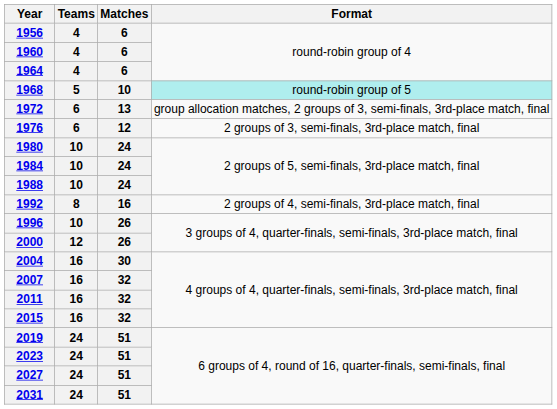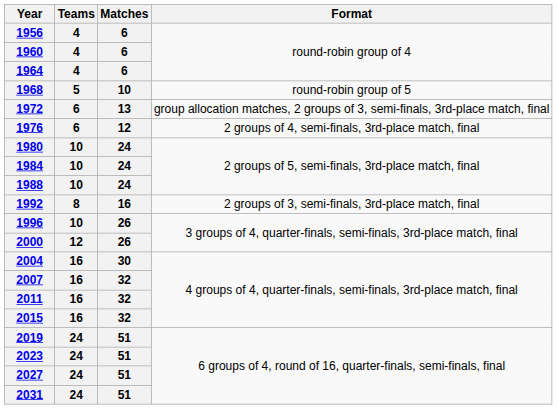 <table class="wikitable" style="text-align:center">
 <tr>
 <th width=60>Year</th>
 <th>Teams</th>
 <th>Matches</th>
 <th>Format</th>
 </tr>
 <tr>
 <th><a href='#'>1956</a></th>
 <th>4</th>
 <th>6</th>
 <td rowspan=3>round-robin group of 4</td>
 </tr>
 <tr>
 <th><a href='#'>1960</a></th>
 <th>4</th>
 <th>6</th>
 </tr>
 <tr>
 <th><a href='#'>1964</a></th>
 <th>4</th>
 <th>6</th>
 </tr>
 <tr>
 <th><a href='#'>1968</a></th>
 <th>5</th>
 <th>10</th>
-<td style="background: paleturquoise;">round-robin group of 5</td>
+<td>round-robin group of 5</td>
 </tr>
 <tr>
 <th><a href='#'>1972</a></th>
 <th>6</th>
 <th>13</th>
 <td>group allocation matches, 2 groups of 3, semi-finals, 3rd-place match, final</td>
 </tr>
 <tr>
 <th><a href='#'>1976</a></th>
 <th>6</th>
 <th>12</th>
-<td>2 groups of 3, semi-finals, 3rd-place match, final</td>
+<td>2 groups of 4, semi-finals, 3rd-place match, final</td>
 </tr>
 <tr>
 <th><a href='#'>1980</a></th>
 <th>10</th>
 <th>24</th>
 <td rowspan=3>2 groups of 5, semi-finals, 3rd-place match, final</td>
 </tr>
 <tr>
 <th><a href='#'>1984</a></th>
 <th>10</th>
 <th>24</th>
 </tr>
 <tr>
 <th><a href='#'>1988</a></th>
 <th>10</th>
 <th>24</th>
 </tr>
 <tr>
 <th><a href='#'>1992</a></th>
 <th>8</th>
 <th>16</th>
-<td>2 groups of 4, semi-finals, 3rd-place match, final</td>
+<td>2 groups of 3, semi-finals, 3rd-place match, final</td>
 </tr>
 <tr>
 <th><a href='#'>1996</a></th>
 <th>10</th>
 <th>26</th>
 <td rowspan=2>3 groups of 4, quarter-finals, semi-finals, 3rd-place match, final</td>
 </tr>
 <tr>
 <th><a href='#'>2000</a></th>
 <th>12</th>
 <th>26</th>
 </tr>
 <tr>
 <th><a href='#'>2004</a></th>
 <th>16</th>
 <th>30</th>
 <td rowspan=4>4 groups of 4, quarter-finals, semi-finals, 3rd-place match, final</td>
 </tr>
 <tr>
 <th><a href='#'>2007</a></th>
 <th>16</th>
 <th>32</th>
 </tr>
 <tr>
 <th><a href='#'>2011</a></th>
 <th>16</th>
 <th>32</th>
 </tr>
 <tr>
 <th><a href='#'>2015</a></th>
 <th>16</th>
 <th>32</th>
 </tr>
 <tr>
 <th><a href='#'>2019</a></th>
 <th>24</th>
 <th>51</th>
 <td rowspan=4>6 groups of 4, round of 16, quarter-finals, semi-finals, final</td>
 </tr>
 <tr>
 <th><a href='#'>2023</a></th>
 <th>24</th>
 <th>51</th>
 </tr>
 <tr>
 <th><a href='#'>2027</a></th>
 <th>24</th>
 <th>51</th>
 </tr>
 <tr>
 <th><a href='#'>2031</a></th>
 <th>24</th>
 <th>51</th>
 </tr>
 </table>
